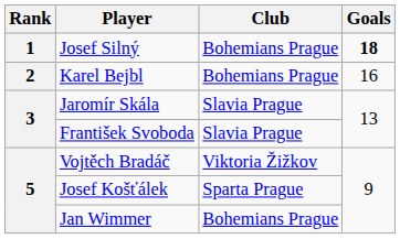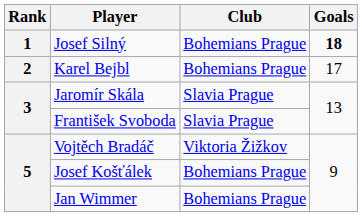 <table class="wikitable" style="text-align:center">
 <tr>
 <th>Rank</th>
 <th>Player</th>
 <th>Club</th>
 <th>Goals</th>
 </tr>
 <tr>
 <th>1</th>
 <td align="left"> <a href='#'>Josef Silný</a></td>
 <td align="left"><a href='#'>Bohemians Prague</a></td>
 <td><strong>18</strong></td>
 </tr>
 <tr>
 <th>2</th>
 <td align="left"> <a href='#'>Karel Bejbl</a></td>
 <td align="left"><a href='#'>Bohemians Prague</a></td>
-<td>16</td>
+<td>17</td>
 </tr>
 <tr>
 <th rowspan="2">3</th>
 <td align="left"> <a href='#'>Jaromír Skála</a></td>
 <td align="left"><a href='#'>Slavia Prague</a></td>
 <td rowspan="2">13</td>
 </tr>
 <tr>
 <td align="left"> <a href='#'>František Svoboda</a></td>
 <td align="left"><a href='#'>Slavia Prague</a></td>
 </tr>
 <tr>
 <th rowspan="3">5</th>
 <td align="left"> <a href='#'>Vojtěch Bradáč</a></td>
 <td align="left"><a href='#'>Viktoria Žižkov</a></td>
 <td rowspan="3">9</td>
 </tr>
 <tr>
 <td align="left"> <a href='#'>Josef Košťálek</a></td>
-<td align="left"><a href='#'>Sparta Prague</a></td>
+<td align="left"><a href='#'>Bohemians Prague</a></td>
 </tr>
 <tr>
 <td align="left"> <a href='#'>Jan Wimmer</a></td>
 <td align="left"><a href='#'>Bohemians Prague</a></td>
 </tr>
 </table>
